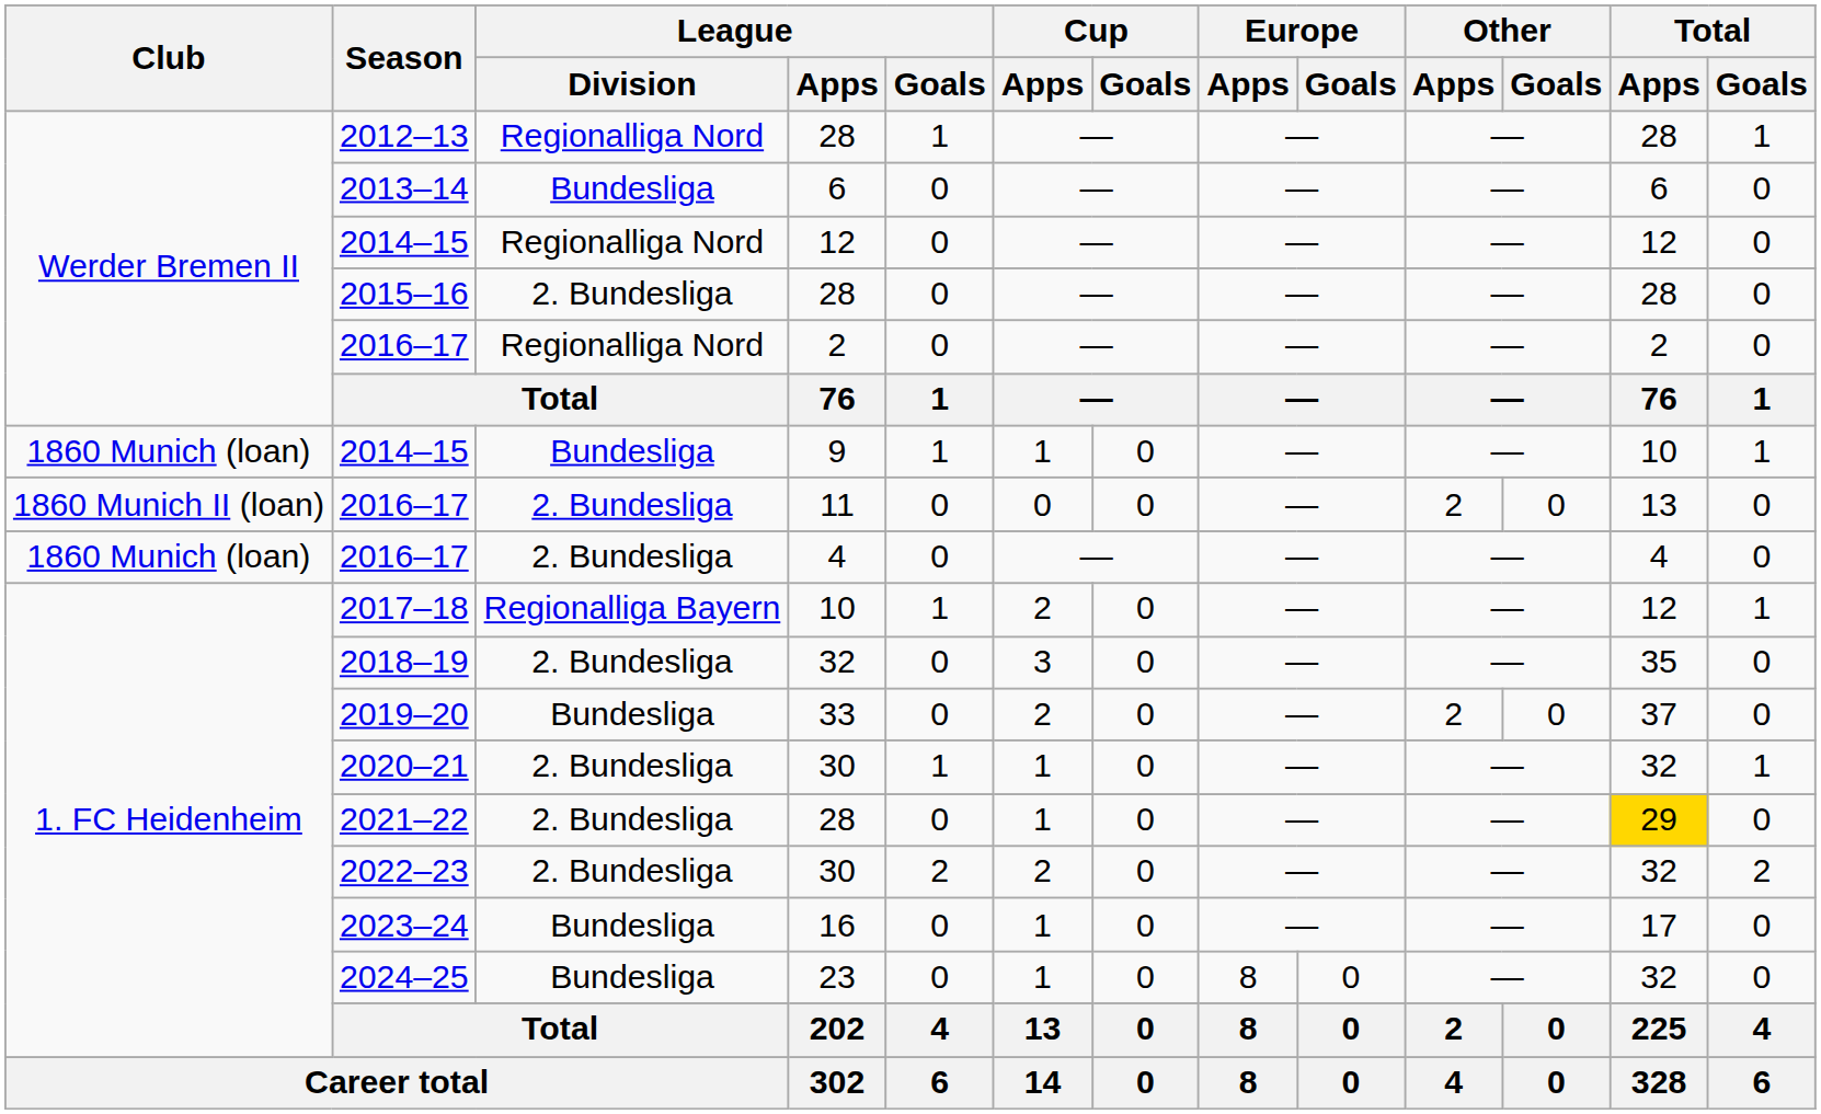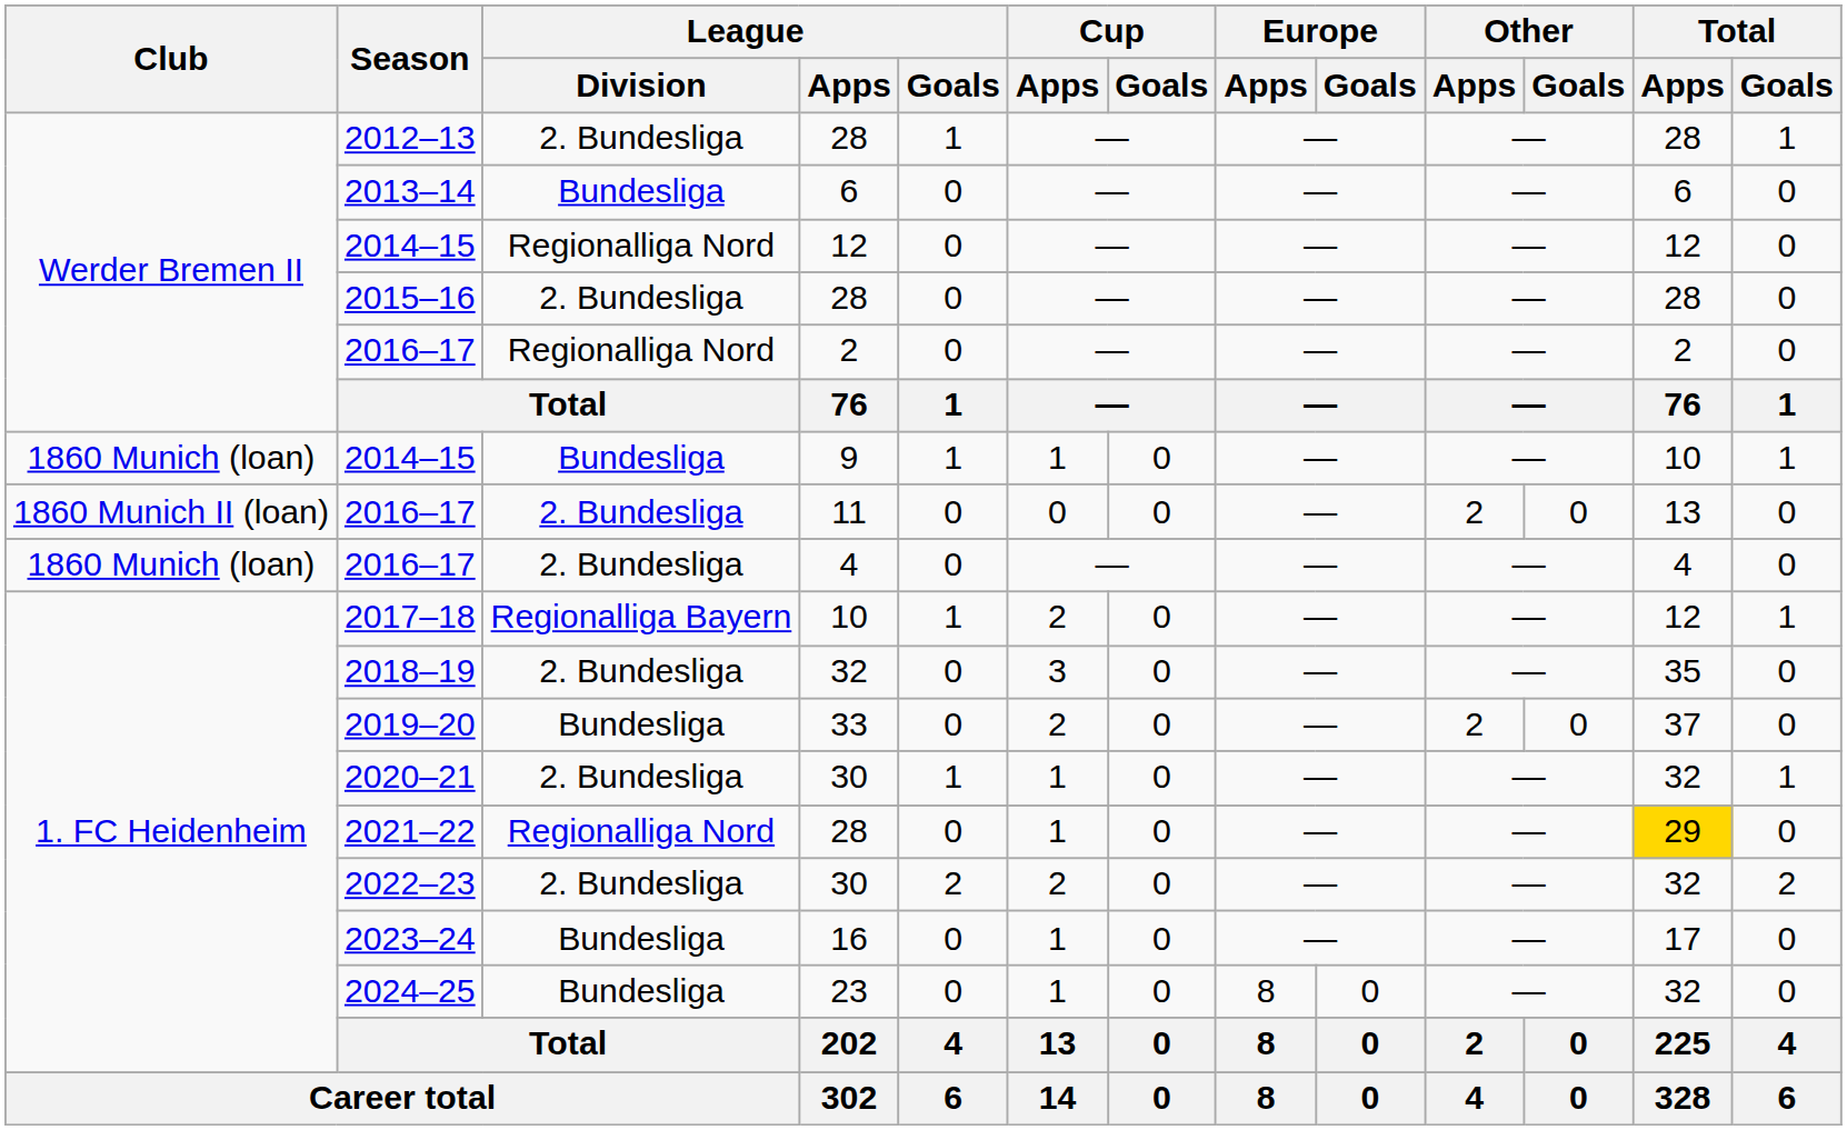 <table class="wikitable" style="text-align:center">
 <tr>
 <th rowspan="2">Club</th>
 <th rowspan="2">Season</th>
 <th colspan="3">League</th>
 <th colspan="2">Cup</th>
 <th colspan="2">Europe</th>
 <th colspan="2">Other</th>
 <th colspan="2">Total</th>
 </tr>
 <tr>
 <th>Division</th>
 <th>Apps</th>
 <th>Goals</th>
 <th>Apps</th>
 <th>Goals</th>
 <th>Apps</th>
 <th>Goals</th>
 <th>Apps</th>
 <th>Goals</th>
 <th>Apps</th>
 <th>Goals</th>
 </tr>
 <tr>
 <td rowspan="6"><a href='#'>Werder Bremen II</a></td>
 <td><a href='#'>2012–13</a></td>
-<td><a href='#'>Regionalliga Nord</a></td>
+<td>2. Bundesliga</td>
 <td>28</td>
 <td>1</td>
 <td colspan="2">—</td>
 <td colspan="2">—</td>
 <td colspan="2">—</td>
 <td>28</td>
 <td>1</td>
 </tr>
 <tr>
 <td><a href='#'>2013–14</a></td>
 <td><a href='#'>Bundesliga</a></td>
 <td>6</td>
 <td>0</td>
 <td colspan="2">—</td>
 <td colspan="2">—</td>
 <td colspan="2">—</td>
 <td>6</td>
 <td>0</td>
 </tr>
 <tr>
 <td><a href='#'>2014–15</a></td>
 <td>Regionalliga Nord</td>
 <td>12</td>
 <td>0</td>
 <td colspan="2">—</td>
 <td colspan="2">—</td>
 <td colspan="2">—</td>
 <td>12</td>
 <td>0</td>
 </tr>
 <tr>
 <td><a href='#'>2015–16</a></td>
 <td>2. Bundesliga</td>
 <td>28</td>
 <td>0</td>
 <td colspan="2">—</td>
 <td colspan="2">—</td>
 <td colspan="2">—</td>
 <td>28</td>
 <td>0</td>
 </tr>
 <tr>
 <td><a href='#'>2016–17</a></td>
 <td>Regionalliga Nord</td>
 <td>2</td>
 <td>0</td>
 <td colspan="2">—</td>
 <td colspan="2">—</td>
 <td colspan="2">—</td>
 <td>2</td>
 <td>0</td>
 </tr>
 <tr>
 <th colspan="2">Total</th>
 <th>76</th>
 <th>1</th>
 <th colspan="2">—</th>
 <th colspan="2">—</th>
 <th colspan="2">—</th>
 <th>76</th>
 <th>1</th>
 </tr>
 <tr>
 <td><a href='#'>1860 Munich</a> (loan)</td>
 <td><a href='#'>2014–15</a></td>
 <td><a href='#'>Bundesliga</a></td>
 <td>9</td>
 <td>1</td>
 <td>1</td>
 <td>0</td>
 <td colspan="2">—</td>
 <td colspan="2">—</td>
 <td>10</td>
 <td>1</td>
 </tr>
 <tr>
 <td><a href='#'>1860 Munich II</a> (loan)</td>
 <td><a href='#'>2016–17</a></td>
 <td><a href='#'>2. Bundesliga</a></td>
 <td>11</td>
 <td>0</td>
 <td>0</td>
 <td>0</td>
 <td colspan="2">—</td>
 <td>2</td>
 <td>0</td>
 <td>13</td>
 <td>0</td>
 </tr>
 <tr>
 <td><a href='#'>1860 Munich</a> (loan)</td>
 <td><a href='#'>2016–17</a></td>
 <td>2. Bundesliga</td>
 <td>4</td>
 <td>0</td>
 <td colspan="2">—</td>
 <td colspan="2">—</td>
 <td colspan="2">—</td>
 <td>4</td>
 <td>0</td>
 </tr>
 <tr>
 <td rowspan="9"><a href='#'>1. FC Heidenheim</a></td>
 <td><a href='#'>2017–18</a></td>
 <td><a href='#'>Regionalliga Bayern</a></td>
 <td>10</td>
 <td>1</td>
 <td>2</td>
 <td>0</td>
 <td colspan="2">—</td>
 <td colspan="2">—</td>
 <td>12</td>
 <td>1</td>
 </tr>
 <tr>
 <td><a href='#'>2018–19</a></td>
 <td>2. Bundesliga</td>
 <td>32</td>
 <td>0</td>
 <td>3</td>
 <td>0</td>
 <td colspan="2">—</td>
 <td colspan="2">—</td>
 <td>35</td>
 <td>0</td>
 </tr>
 <tr>
 <td><a href='#'>2019–20</a></td>
 <td>Bundesliga</td>
 <td>33</td>
 <td>0</td>
 <td>2</td>
 <td>0</td>
 <td colspan="2">—</td>
 <td>2</td>
 <td>0</td>
 <td>37</td>
 <td>0</td>
 </tr>
 <tr>
 <td><a href='#'>2020–21</a></td>
 <td>2. Bundesliga</td>
 <td>30</td>
 <td>1</td>
 <td>1</td>
 <td>0</td>
 <td colspan="2">—</td>
 <td colspan="2">—</td>
 <td>32</td>
 <td>1</td>
 </tr>
 <tr>
 <td><a href='#'>2021–22</a></td>
-<td>2. Bundesliga</td>
+<td><a href='#'>Regionalliga Nord</a></td>
 <td>28</td>
 <td>0</td>
 <td>1</td>
 <td>0</td>
 <td colspan="2">—</td>
 <td colspan="2">—</td>
 <td style="background: gold;">29</td>
 <td>0</td>
 </tr>
 <tr>
 <td><a href='#'>2022–23</a></td>
 <td>2. Bundesliga</td>
 <td>30</td>
 <td>2</td>
 <td>2</td>
 <td>0</td>
 <td colspan="2">—</td>
 <td colspan="2">—</td>
 <td>32</td>
 <td>2</td>
 </tr>
 <tr>
 <td><a href='#'>2023–24</a></td>
 <td>Bundesliga</td>
 <td>16</td>
 <td>0</td>
 <td>1</td>
 <td>0</td>
 <td colspan="2">—</td>
 <td colspan="2">—</td>
 <td>17</td>
 <td>0</td>
 </tr>
 <tr>
 <td><a href='#'>2024–25</a></td>
 <td>Bundesliga</td>
 <td>23</td>
 <td>0</td>
 <td>1</td>
 <td>0</td>
 <td>8</td>
 <td>0</td>
 <td colspan="2">—</td>
 <td>32</td>
 <td>0</td>
 </tr>
 <tr>
 <th colspan="2">Total</th>
 <th>202</th>
 <th>4</th>
 <th>13</th>
 <th>0</th>
 <th>8</th>
 <th>0</th>
 <th>2</th>
 <th>0</th>
 <th>225</th>
 <th>4</th>
 </tr>
 <tr>
 <th colspan="3">Career total</th>
 <th>302</th>
 <th>6</th>
 <th>14</th>
 <th>0</th>
 <th>8</th>
 <th>0</th>
 <th>4</th>
 <th>0</th>
 <th>328</th>
 <th>6</th>
 </tr>
 </table>
